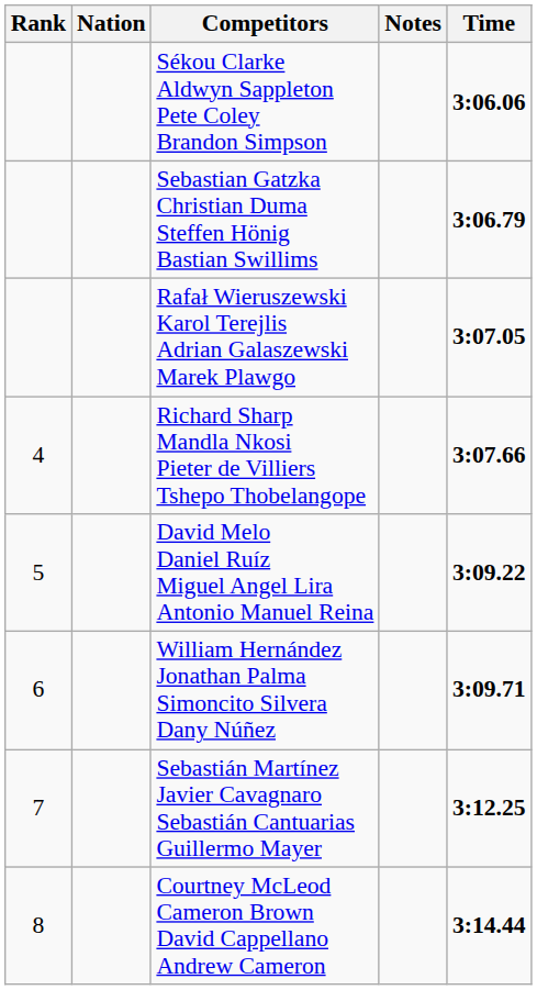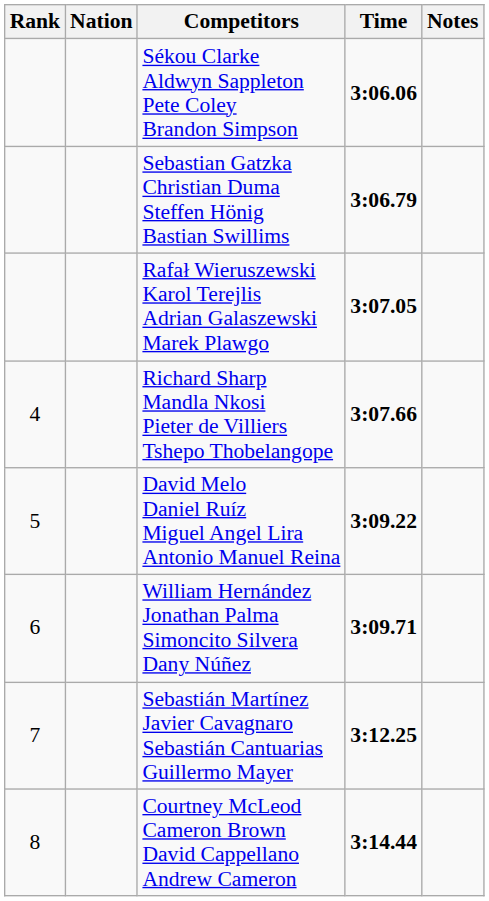 <table class="wikitable sortable" style="text-align:center">
 <tr>
 <th>Rank</th>
 <th>Nation</th>
 <th>Competitors</th>
+<th>Time</th>
 <th>Notes</th>
-<th>Time</th>
 </tr>
 <tr>
 <td></td>
 <td align=left></td>
 <td align=left><a href='#'>Sékou Clarke</a><br><a href='#'>Aldwyn Sappleton</a><br><a href='#'>Pete Coley</a><br><a href='#'>Brandon Simpson</a></td>
+<td><strong>3:06.06</strong></td>
 <td></td>
-<td><strong>3:06.06</strong></td>
 </tr>
 <tr>
 <td></td>
 <td align=left></td>
 <td align=left><a href='#'>Sebastian Gatzka</a><br><a href='#'>Christian Duma</a><br><a href='#'>Steffen Hönig</a><br><a href='#'>Bastian Swillims</a></td>
+<td><strong>3:06.79</strong></td>
 <td></td>
-<td><strong>3:06.79</strong></td>
 </tr>
 <tr>
 <td></td>
 <td align=left></td>
 <td align=left><a href='#'>Rafał Wieruszewski</a><br><a href='#'>Karol Terejlis</a><br><a href='#'>Adrian Galaszewski</a><br><a href='#'>Marek Plawgo</a></td>
+<td><strong>3:07.05</strong></td>
 <td></td>
-<td><strong>3:07.05</strong></td>
 </tr>
 <tr>
 <td>4</td>
 <td align=left></td>
 <td align=left><a href='#'>Richard Sharp</a><br><a href='#'>Mandla Nkosi</a><br><a href='#'>Pieter de Villiers</a><br><a href='#'>Tshepo Thobelangope</a></td>
+<td><strong>3:07.66</strong></td>
 <td></td>
-<td><strong>3:07.66</strong></td>
 </tr>
 <tr>
 <td>5</td>
 <td align=left></td>
 <td align=left><a href='#'>David Melo</a><br><a href='#'>Daniel Ruíz</a><br><a href='#'>Miguel Angel Lira</a><br><a href='#'>Antonio Manuel Reina</a></td>
+<td><strong>3:09.22</strong></td>
 <td></td>
-<td><strong>3:09.22</strong></td>
 </tr>
 <tr>
 <td>6</td>
 <td align=left></td>
 <td align=left><a href='#'>William Hernández</a><br><a href='#'>Jonathan Palma</a><br><a href='#'>Simoncito Silvera</a><br><a href='#'>Dany Núñez</a></td>
+<td><strong>3:09.71</strong></td>
 <td></td>
-<td><strong>3:09.71</strong></td>
 </tr>
 <tr>
 <td>7</td>
 <td align=left></td>
 <td align=left><a href='#'>Sebastián Martínez</a><br><a href='#'>Javier Cavagnaro</a><br><a href='#'>Sebastián Cantuarias</a><br><a href='#'>Guillermo Mayer</a></td>
+<td><strong>3:12.25</strong></td>
 <td></td>
-<td><strong>3:12.25</strong></td>
 </tr>
 <tr>
 <td>8</td>
 <td align=left></td>
 <td align=left><a href='#'>Courtney McLeod</a><br><a href='#'>Cameron Brown</a><br><a href='#'>David Cappellano</a><br><a href='#'>Andrew Cameron</a></td>
+<td><strong>3:14.44</strong></td>
 <td></td>
-<td><strong>3:14.44</strong></td>
 </tr>
 </table>
